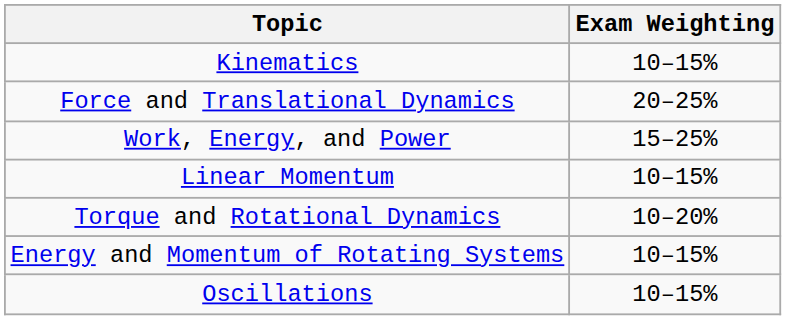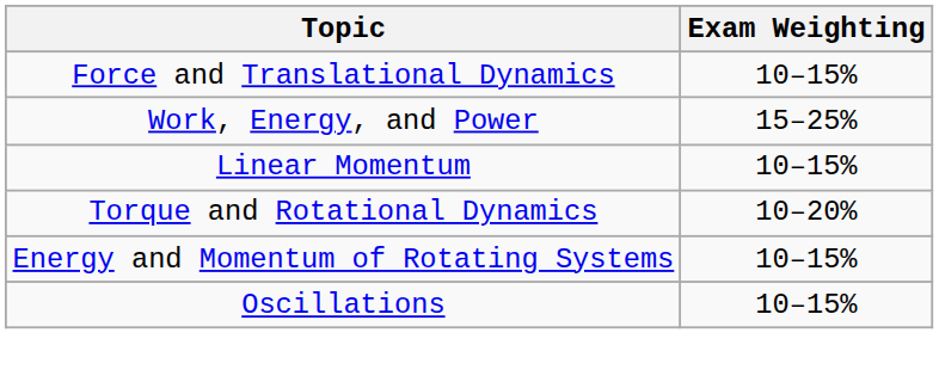 <table class="wikitable">
 <tr>
 <th align="center">Topic</th>
 <th align="center">Exam Weighting</th>
 </tr>
 <tr align="center">
-<td><a href='#'>Kinematics</a></td>
+<td><a href='#'>Force</a> and <a href='#'>Translational Dynamics</a></td>
 <td>10–15%</td>
-</tr>
-<tr align="center">
-<td><a href='#'>Force</a> and <a href='#'>Translational Dynamics</a></td>
-<td>20–25%</td>
 </tr>
 <tr align="center">
 <td><a href='#'>Work</a>, <a href='#'>Energy</a>, and <a href='#'>Power</a></td>
 <td>15–25%</td>
 </tr>
 <tr align="center">
 <td><a href='#'>Linear Momentum</a></td>
 <td>10–15%</td>
 </tr>
 <tr align="center">
 <td><a href='#'>Torque</a> and <a href='#'>Rotational Dynamics</a></td>
 <td>10–20%</td>
 </tr>
 <tr align="center">
 <td><a href='#'>Energy</a> and <a href='#'>Momentum of Rotating Systems</a></td>
 <td>10–15%</td>
 </tr>
 <tr align="center">
 <td><a href='#'>Oscillations</a></td>
 <td>10–15%</td>
 </tr>
 </table>
